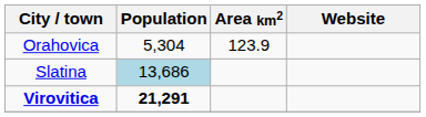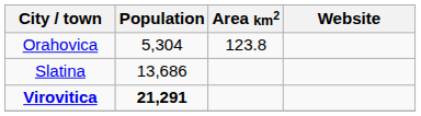 <table class="wikitable" style="text-align: center">
 <tr>
 <th width="100">City / town</th>
 <th>Population</th>
 <th>Area <small>km<sup>2</sup></small></th>
 <th width="120">Website</th>
 </tr>
 <tr>
 <td><a href='#'>Orahovica</a></td>
 <td>5,304</td>
-<td>123.9</td>
+<td>123.8</td>
 <td></td>
 </tr>
 <tr>
 <td><a href='#'>Slatina</a></td>
-<td style="background: lightblue;">13,686</td>
+<td>13,686</td>
 <td></td>
 <td></td>
 </tr>
 <tr>
 <td><strong><a href='#'>Virovitica</a></strong></td>
 <td><strong>21,291</strong></td>
 <td></td>
 <td></td>
 </tr>
 <tr>
 </tr>
 </table>
